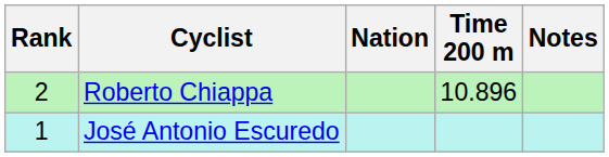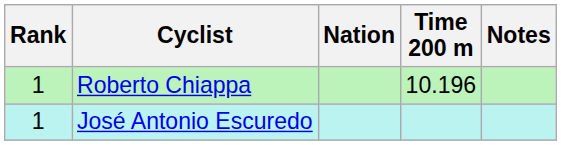 <table class="wikitable sortable" style="text-align:center">
 <tr>
 <th>Rank</th>
 <th>Cyclist</th>
 <th>Nation</th>
 <th>Time<br>200 m</th>
 <th>Notes</th>
 </tr>
 <tr bgcolor=bbf3bb>
-<td>2</td>
+<td>1</td>
 <td align=left><a href='#'>Roberto Chiappa</a></td>
 <td align=left></td>
-<td>10.896</td>
+<td>10.196</td>
 <td></td>
 </tr>
 <tr bgcolor=bbf3f>
 <td>1</td>
 <td align=left><a href='#'>José Antonio Escuredo</a></td>
 <td align=left></td>
 <td></td>
 <td></td>
 </tr>
 </table>
